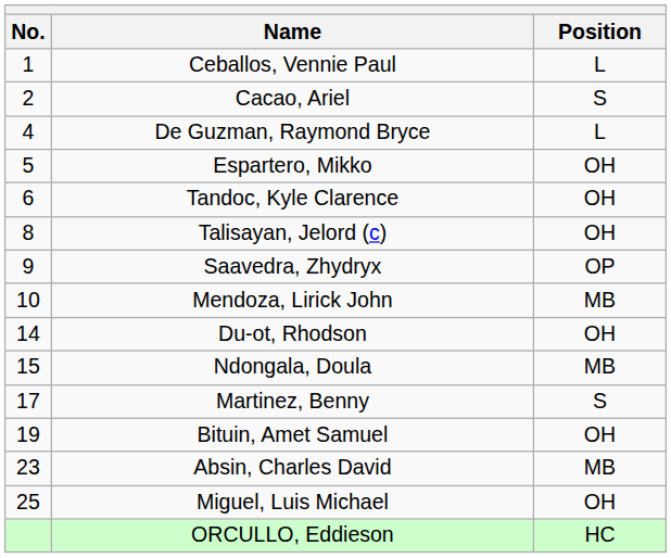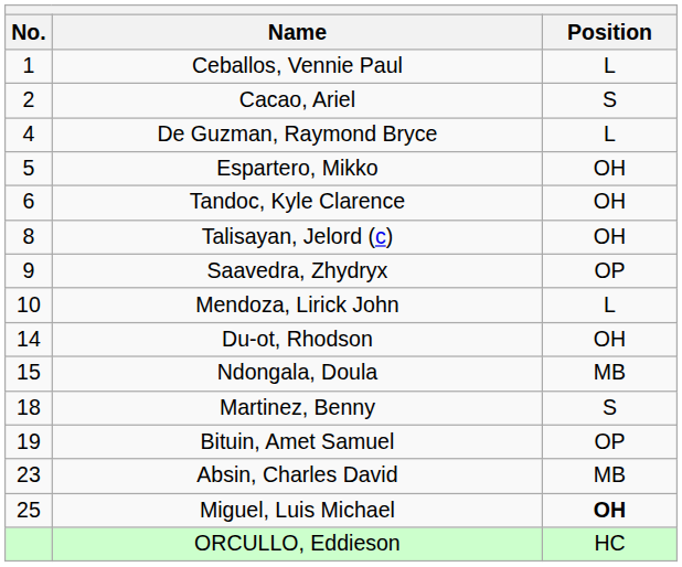 <table class="wikitable mw-collapsible mw-collapsed" style="text-align:center; width:500px; border:none">
 <tr>
 <th style="text-align:center" colspan="3"></th>
 </tr>
 <tr>
 <th style="width:7%">No.</th>
 <th>Name</th>
 <th style="width:20%">Position</th>
 </tr>
 <tr>
 <td>1</td>
 <td>Ceballos, Vennie Paul</td>
 <td>L</td>
 </tr>
 <tr>
 <td>2</td>
 <td>Cacao, Ariel</td>
 <td>S</td>
 </tr>
 <tr>
 <td>4</td>
 <td>De Guzman, Raymond Bryce</td>
 <td>L</td>
 </tr>
 <tr>
 <td>5</td>
 <td>Espartero, Mikko</td>
 <td>OH</td>
 </tr>
 <tr>
 <td>6</td>
 <td>Tandoc, Kyle Clarence</td>
 <td>OH</td>
 </tr>
 <tr>
 <td>8</td>
 <td>Talisayan, Jelord (<a href='#'>c</a>)</td>
 <td>OH</td>
 </tr>
 <tr>
 <td>9</td>
 <td>Saavedra, Zhydryx</td>
 <td>OP</td>
 </tr>
 <tr>
 <td>10</td>
 <td>Mendoza, Lirick John</td>
-<td>MB</td>
+<td>L</td>
 </tr>
 <tr>
 <td>14</td>
 <td>Du-ot, Rhodson</td>
 <td>OH</td>
 </tr>
 <tr>
 <td>15</td>
 <td>Ndongala, Doula</td>
 <td>MB</td>
 </tr>
 <tr>
-<td>17</td>
+<td>18</td>
 <td>Martinez, Benny</td>
 <td>S</td>
 </tr>
 <tr>
 <td>19</td>
 <td>Bituin, Amet Samuel</td>
-<td>OH</td>
+<td>OP</td>
 </tr>
 <tr>
 <td>23</td>
 <td>Absin, Charles David</td>
 <td>MB</td>
 </tr>
 <tr>
 <td>25</td>
 <td>Miguel, Luis Michael</td>
-<td>OH</td>
+<td><strong>OH</strong></td>
 </tr>
 <tr bgcolor=#CCFFCC>
 <td></td>
 <td>ORCULLO, Eddieson</td>
 <td>HC</td>
 </tr>
 </table>
